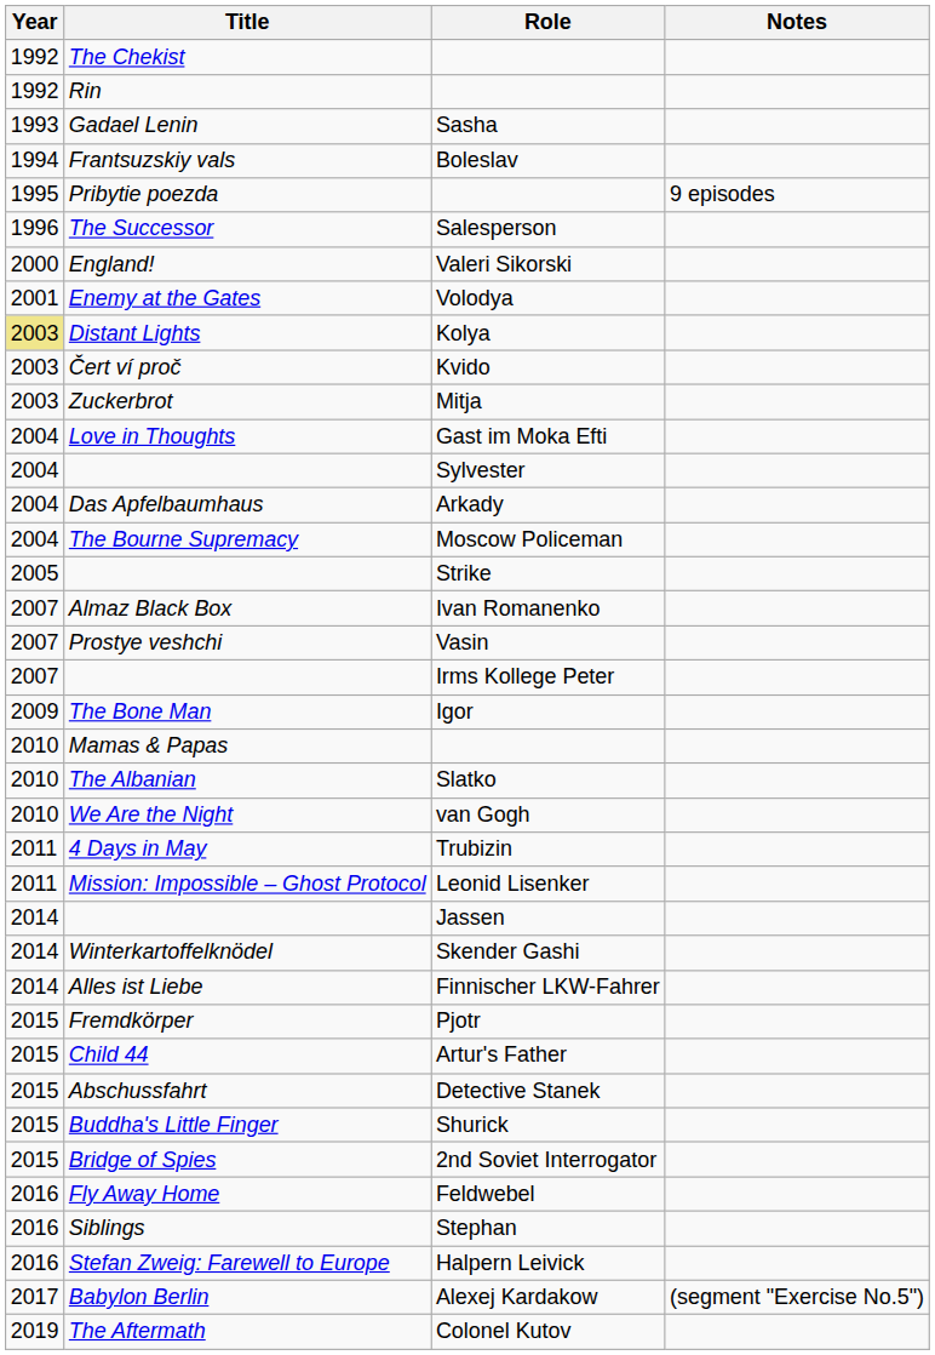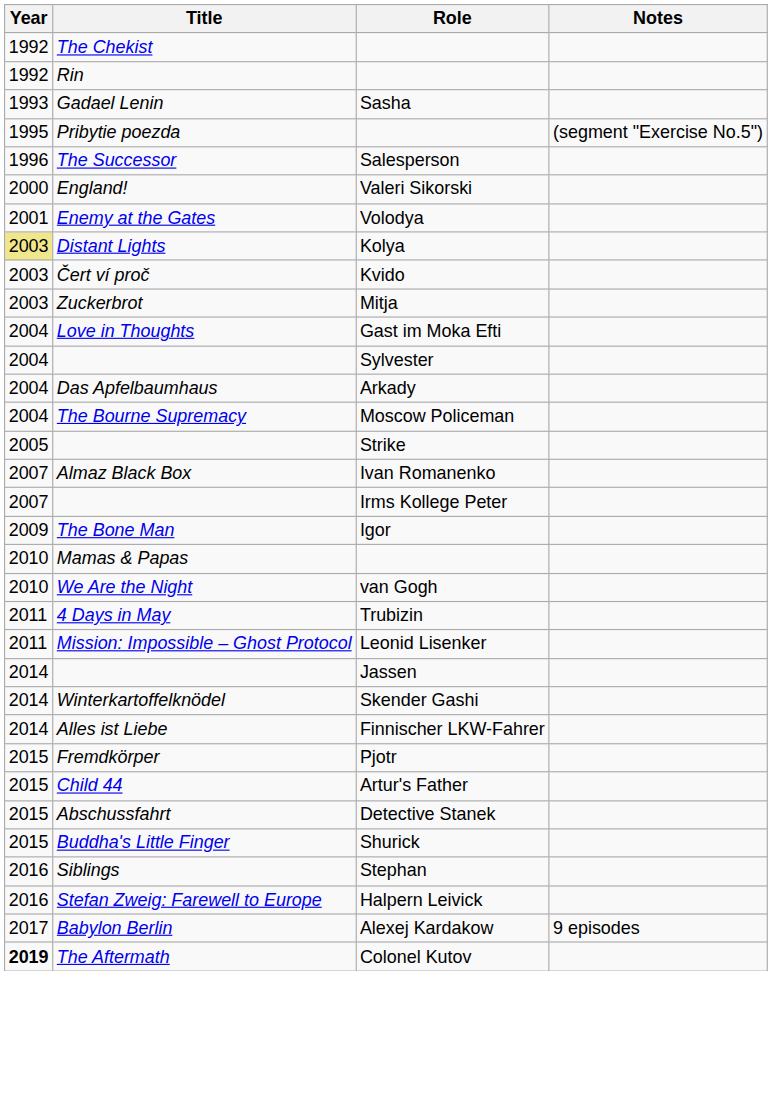 <table class="wikitable">
 <tr>
 <th>Year</th>
 <th>Title</th>
 <th>Role</th>
 <th>Notes</th>
 </tr>
 <tr>
 <td>1992</td>
 <td><em><a href='#'>The Chekist</a></em></td>
 <td></td>
 <td></td>
 </tr>
 <tr>
 <td>1992</td>
 <td><em>Rin</em></td>
 <td></td>
 <td></td>
 </tr>
 <tr>
 <td>1993</td>
 <td><em>Gadael Lenin</em></td>
 <td>Sasha</td>
 <td></td>
 </tr>
 <tr>
-<td>1994</td>
-<td><em>Frantsuzskiy vals</em></td>
-<td>Boleslav</td>
-<td></td>
-</tr>
-<tr>
 <td>1995</td>
 <td><em>Pribytie poezda</em></td>
 <td></td>
-<td>9 episodes</td>
+<td>(segment "Exercise No.5")</td>
 </tr>
 <tr>
 <td>1996</td>
 <td><em><a href='#'>The Successor</a></em></td>
 <td>Salesperson</td>
 <td></td>
 </tr>
 <tr>
 <td>2000</td>
 <td><em>England!</em></td>
 <td>Valeri Sikorski</td>
 <td></td>
 </tr>
 <tr>
 <td>2001</td>
 <td><em><a href='#'>Enemy at the Gates</a></em></td>
 <td>Volodya</td>
 <td></td>
 </tr>
 <tr>
 <td style="background: khaki;">2003</td>
 <td><em><a href='#'>Distant Lights</a></em></td>
 <td>Kolya</td>
 <td></td>
 </tr>
 <tr>
 <td>2003</td>
 <td><em>Čert ví proč</em></td>
 <td>Kvido</td>
 <td></td>
 </tr>
 <tr>
 <td>2003</td>
 <td><em>Zuckerbrot</em></td>
 <td>Mitja</td>
 <td></td>
 </tr>
 <tr>
 <td>2004</td>
 <td><em><a href='#'>Love in Thoughts</a></em></td>
 <td>Gast im Moka Efti</td>
 <td></td>
 </tr>
 <tr>
 <td>2004</td>
 <td><em></em></td>
 <td>Sylvester</td>
 <td></td>
 </tr>
 <tr>
 <td>2004</td>
 <td><em>Das Apfelbaumhaus</em></td>
 <td>Arkady</td>
 <td></td>
 </tr>
 <tr>
 <td>2004</td>
 <td><em><a href='#'>The Bourne Supremacy</a></em></td>
 <td>Moscow Policeman</td>
 <td></td>
 </tr>
 <tr>
 <td>2005</td>
 <td><em></em></td>
 <td>Strike</td>
 <td></td>
 </tr>
 <tr>
 <td>2007</td>
 <td><em>Almaz Black Box</em></td>
 <td>Ivan Romanenko</td>
 <td></td>
 </tr>
 <tr>
 <td>2007</td>
-<td><em>Prostye veshchi</em></td>
-<td>Vasin</td>
-<td></td>
-</tr>
-<tr>
-<td>2007</td>
 <td><em></em></td>
 <td>Irms Kollege Peter</td>
 <td></td>
 </tr>
 <tr>
 <td>2009</td>
 <td><em><a href='#'>The Bone Man</a></em></td>
 <td>Igor</td>
 <td></td>
 </tr>
 <tr>
 <td>2010</td>
 <td><em>Mamas & Papas</em></td>
 <td></td>
-<td></td>
-</tr>
-<tr>
-<td>2010</td>
-<td><em><a href='#'>The Albanian</a></em></td>
-<td>Slatko</td>
 <td></td>
 </tr>
 <tr>
 <td>2010</td>
 <td><em><a href='#'>We Are the Night</a></em></td>
 <td>van Gogh</td>
 <td></td>
 </tr>
 <tr>
 <td>2011</td>
 <td><em><a href='#'>4 Days in May</a></em></td>
 <td>Trubizin</td>
 <td></td>
 </tr>
 <tr>
 <td>2011</td>
 <td><em><a href='#'>Mission: Impossible – Ghost Protocol</a></em></td>
 <td>Leonid Lisenker</td>
 <td></td>
 </tr>
 <tr>
 <td>2014</td>
 <td><em></em></td>
 <td>Jassen</td>
 <td></td>
 </tr>
 <tr>
 <td>2014</td>
 <td><em>Winterkartoffelknödel</em></td>
 <td>Skender Gashi</td>
 <td></td>
 </tr>
 <tr>
 <td>2014</td>
 <td><em>Alles ist Liebe</em></td>
 <td>Finnischer LKW-Fahrer</td>
 <td></td>
 </tr>
 <tr>
 <td>2015</td>
 <td><em>Fremdkörper</em></td>
 <td>Pjotr</td>
 <td></td>
 </tr>
 <tr>
 <td>2015</td>
 <td><em><a href='#'>Child 44</a></em></td>
 <td>Artur's Father</td>
 <td></td>
 </tr>
 <tr>
 <td>2015</td>
 <td><em>Abschussfahrt</em></td>
 <td>Detective Stanek</td>
 <td></td>
 </tr>
 <tr>
 <td>2015</td>
 <td><em><a href='#'>Buddha's Little Finger</a></em></td>
 <td>Shurick</td>
 <td></td>
 </tr>
 <tr>
-<td>2015</td>
-<td><em><a href='#'>Bridge of Spies</a></em></td>
-<td>2nd Soviet Interrogator</td>
-<td></td>
-</tr>
-<tr>
-<td>2016</td>
-<td><em><a href='#'>Fly Away Home</a></em></td>
-<td>Feldwebel</td>
-<td></td>
-</tr>
-<tr>
 <td>2016</td>
 <td><em>Siblings</em></td>
 <td>Stephan</td>
 <td></td>
 </tr>
 <tr>
 <td>2016</td>
 <td><em><a href='#'>Stefan Zweig: Farewell to Europe</a></em></td>
 <td>Halpern Leivick</td>
 <td></td>
 </tr>
 <tr>
 <td>2017</td>
 <td><em><a href='#'>Babylon Berlin</a></em></td>
 <td>Alexej Kardakow</td>
-<td>(segment "Exercise No.5")</td>
+<td>9 episodes</td>
 </tr>
 <tr>
-<td>2019</td>
+<td><strong>2019</strong></td>
 <td><em><a href='#'>The Aftermath</a></em></td>
 <td>Colonel Kutov</td>
 <td></td>
 </tr>
 </table>
